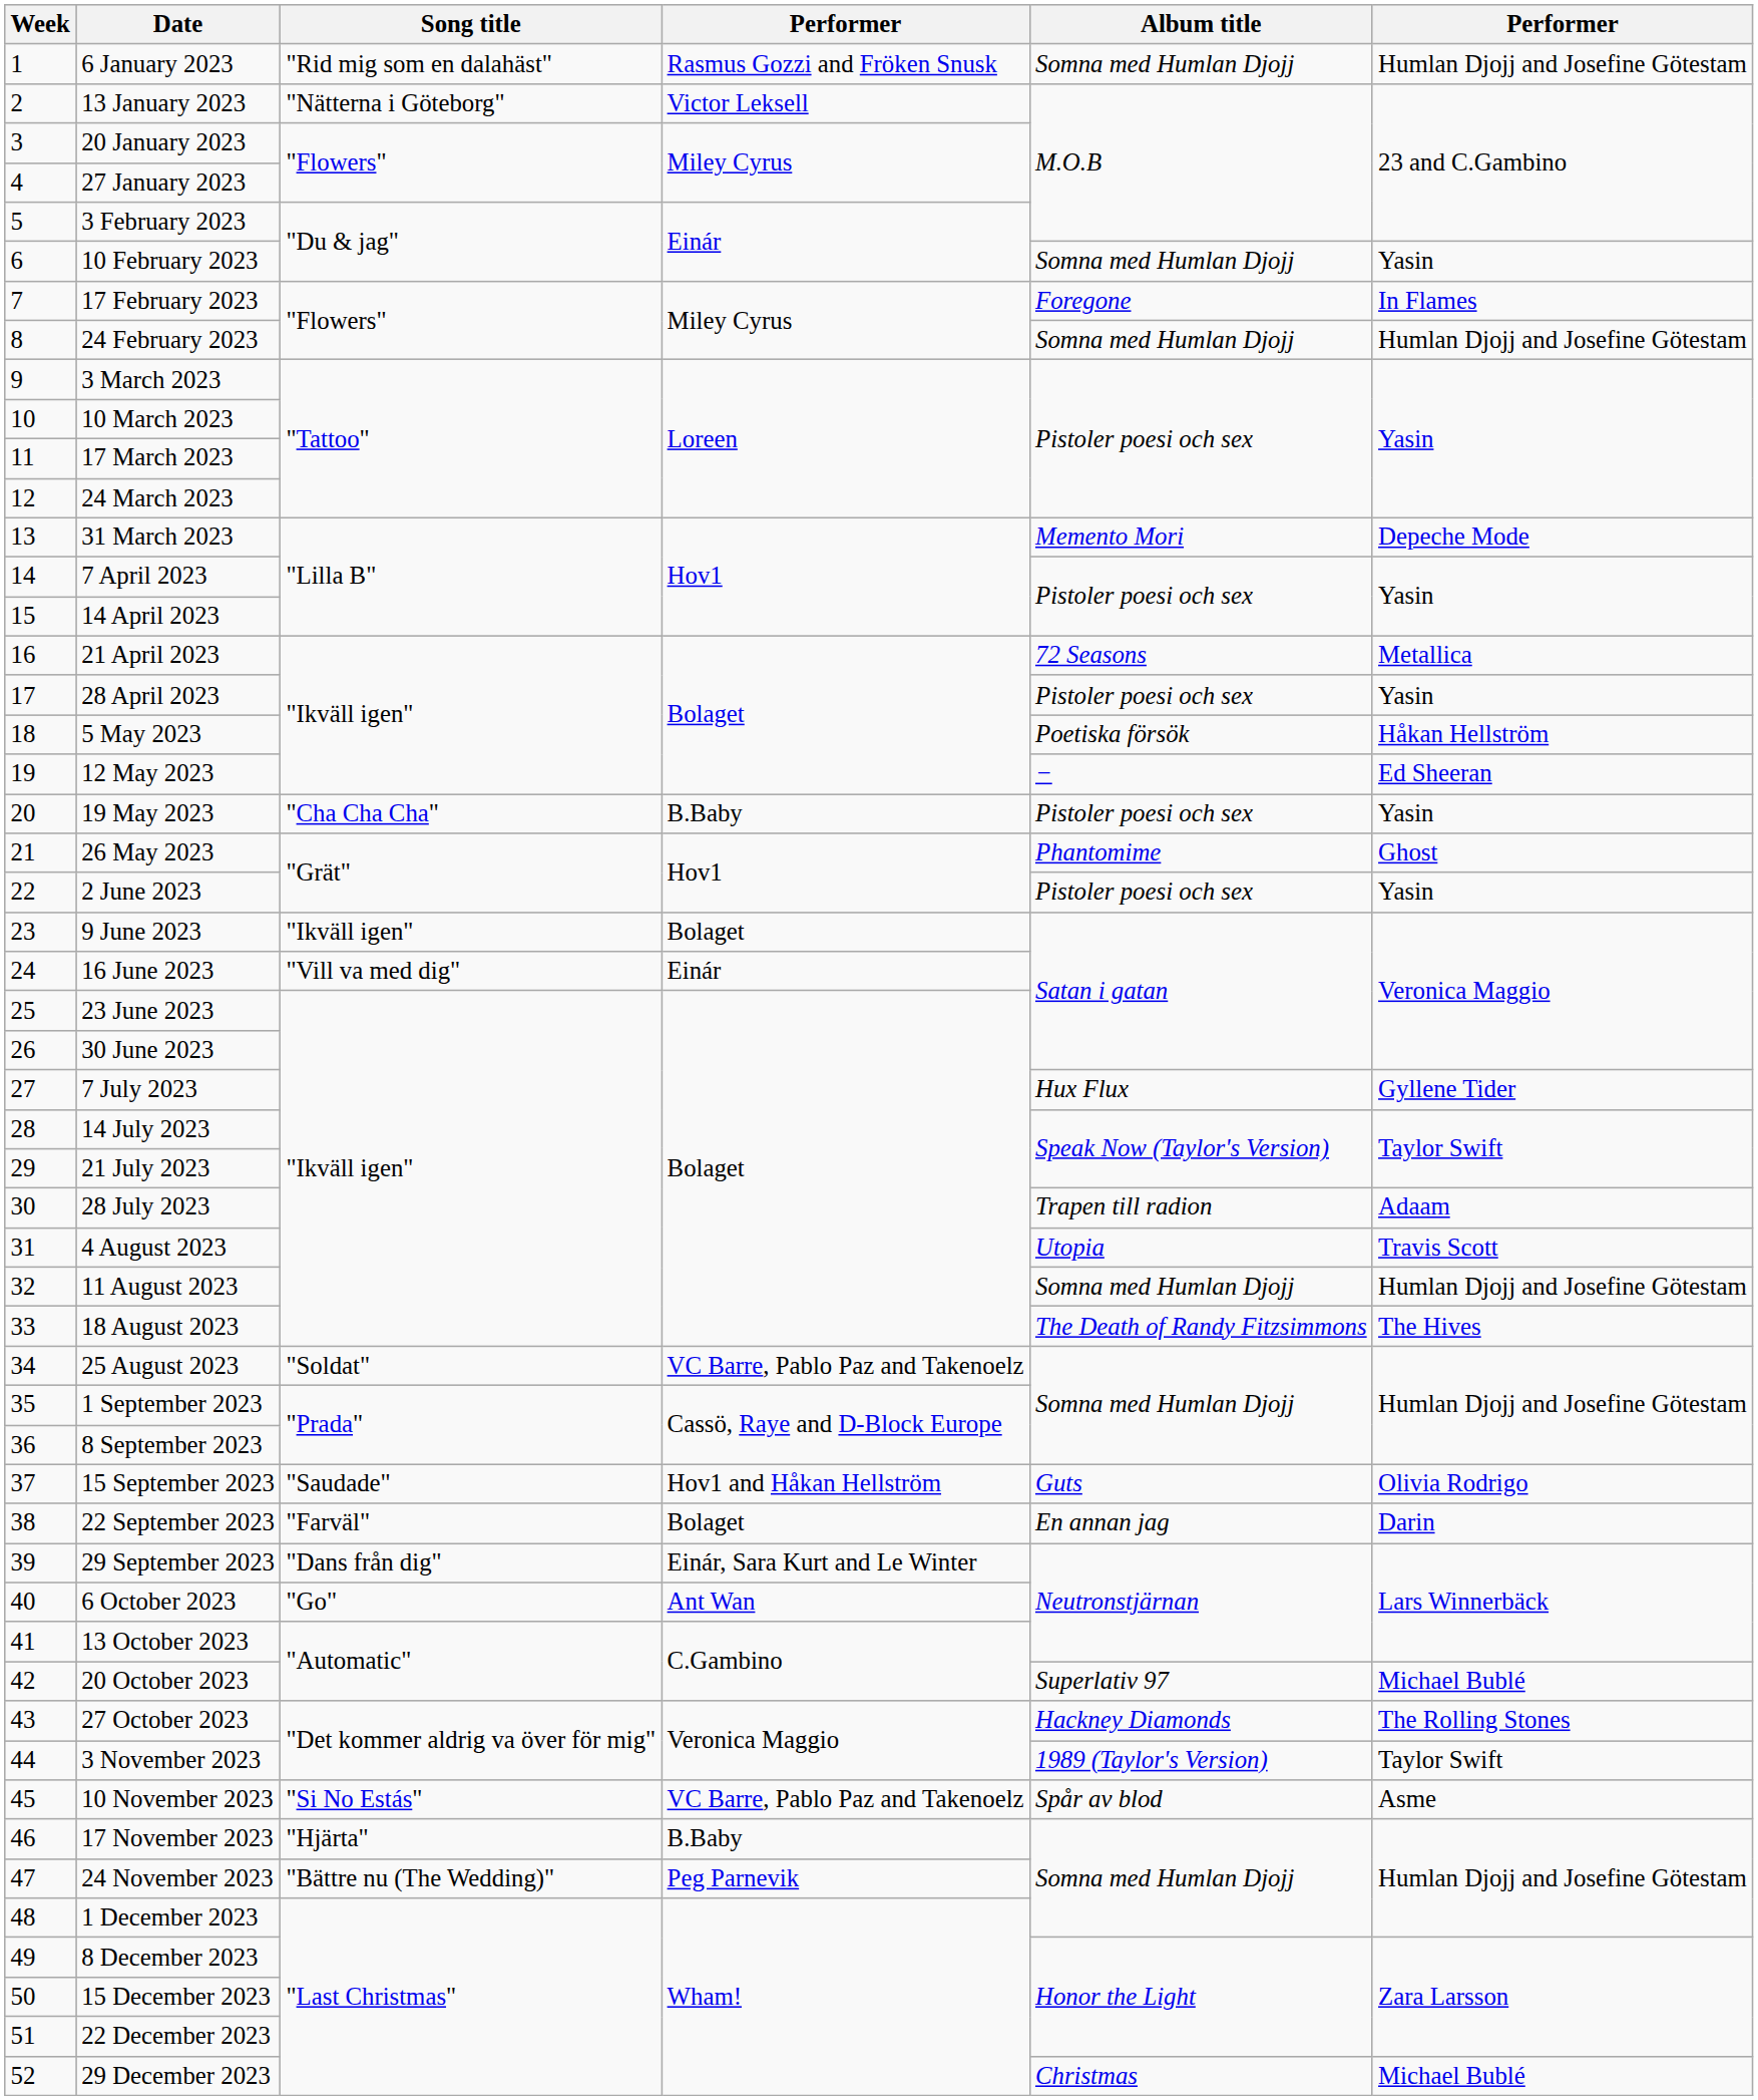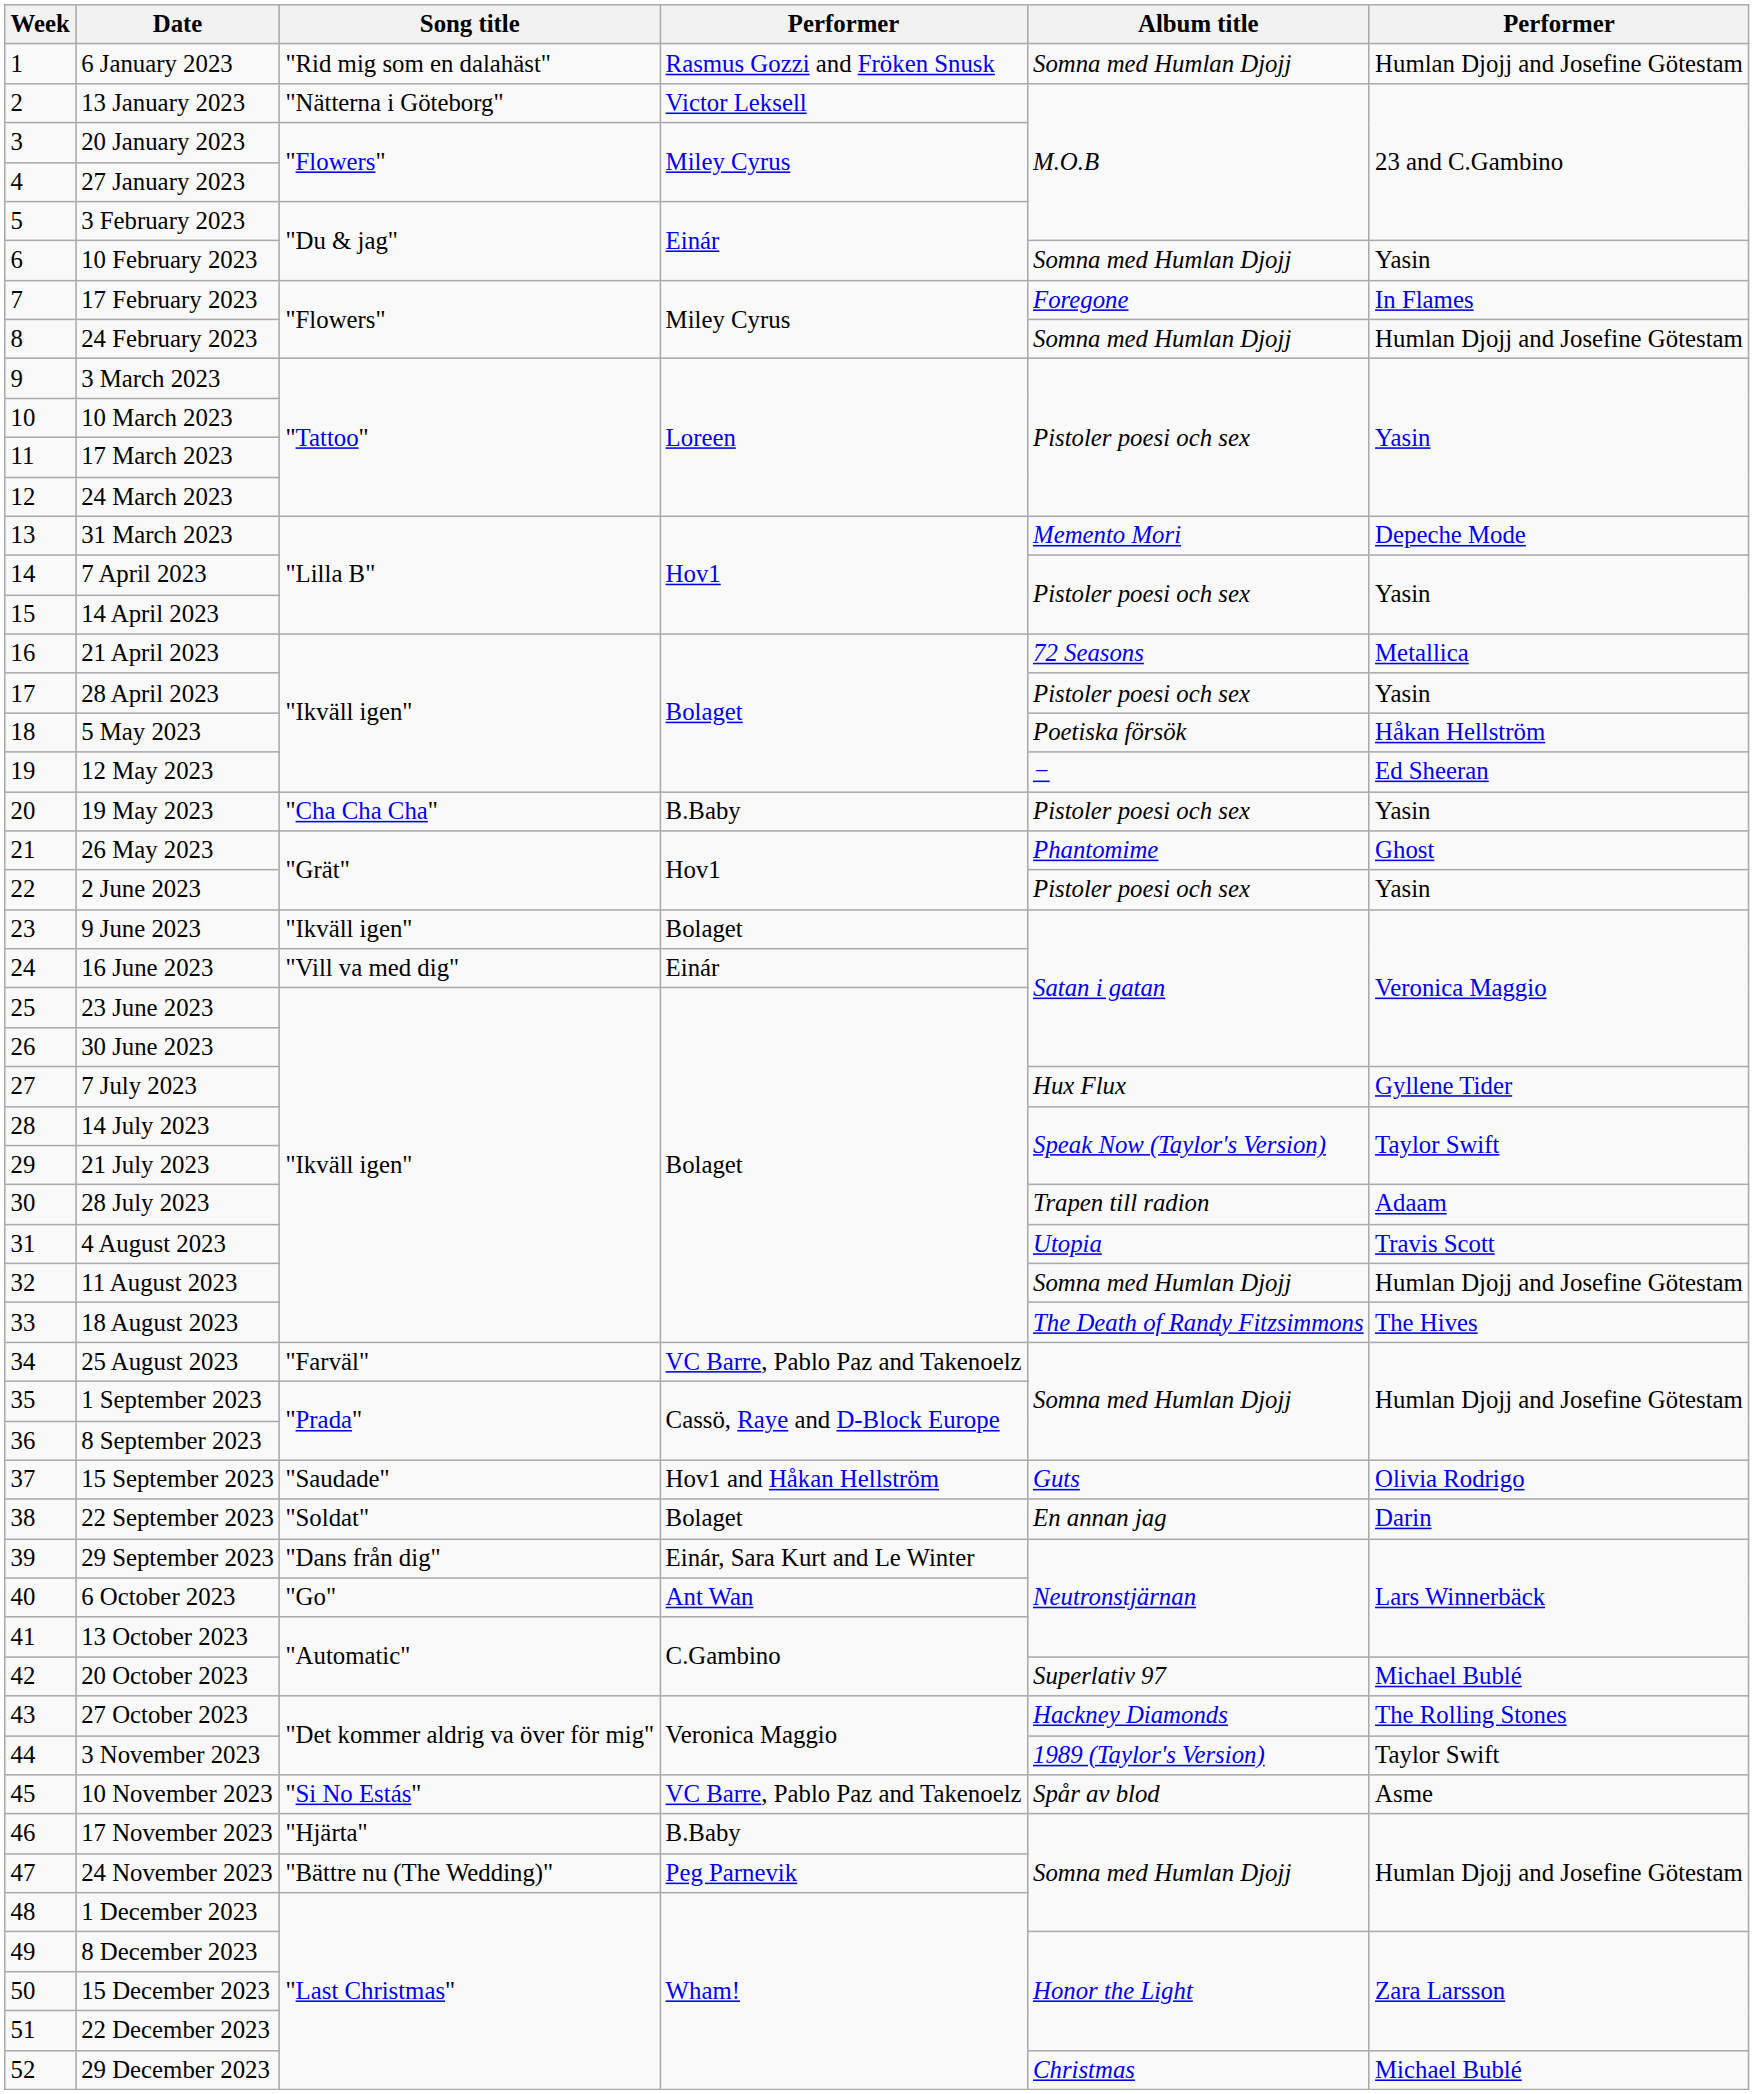 <table class="wikitable">
 <tr>
 <th>Week</th>
 <th>Date</th>
 <th>Song title</th>
 <th>Performer</th>
 <th>Album title</th>
 <th>Performer</th>
 </tr>
 <tr>
 <td>1</td>
 <td>6 January 2023</td>
 <td>"Rid mig som en dalahäst"</td>
 <td><a href='#'>Rasmus Gozzi</a> and <a href='#'>Fröken Snusk</a></td>
 <td><em>Somna med Humlan Djojj</em></td>
 <td>Humlan Djojj and Josefine Götestam</td>
 </tr>
 <tr>
 <td>2</td>
 <td>13 January 2023</td>
 <td>"Nätterna i Göteborg"</td>
 <td><a href='#'>Victor Leksell</a></td>
 <td rowspan="4"><em>M.O.B</em></td>
 <td rowspan="4">23 and C.Gambino</td>
 </tr>
 <tr>
 <td>3</td>
 <td>20 January 2023</td>
 <td rowspan="2">"<a href='#'>Flowers</a>"</td>
 <td rowspan="2"><a href='#'>Miley Cyrus</a></td>
 </tr>
 <tr>
 <td>4</td>
 <td>27 January 2023</td>
 </tr>
 <tr>
 <td>5</td>
 <td>3 February 2023</td>
 <td rowspan="2">"Du & jag"</td>
 <td rowspan="2"><a href='#'>Einár</a></td>
 </tr>
 <tr>
 <td>6</td>
 <td>10 February 2023</td>
 <td><em>Somna med Humlan Djojj</em></td>
 <td>Yasin</td>
 </tr>
 <tr>
 <td>7</td>
 <td>17 February 2023</td>
 <td rowspan="2">"Flowers"</td>
 <td rowspan="2">Miley Cyrus</td>
 <td><em><a href='#'>Foregone</a></em></td>
 <td><a href='#'>In Flames</a></td>
 </tr>
 <tr>
 <td>8</td>
 <td>24 February 2023</td>
 <td><em>Somna med Humlan Djojj</em></td>
 <td>Humlan Djojj and Josefine Götestam</td>
 </tr>
 <tr>
 <td>9</td>
 <td>3 March 2023</td>
 <td rowspan="4">"<a href='#'>Tattoo</a>"</td>
 <td rowspan="4"><a href='#'>Loreen</a></td>
 <td rowspan="4"><em>Pistoler poesi och sex</em></td>
 <td rowspan="4"><a href='#'>Yasin</a></td>
 </tr>
 <tr>
 <td>10</td>
 <td>10 March 2023</td>
 </tr>
 <tr>
 <td>11</td>
 <td>17 March 2023</td>
 </tr>
 <tr>
 <td>12</td>
 <td>24 March 2023</td>
 </tr>
 <tr>
 <td>13</td>
 <td>31 March 2023</td>
 <td rowspan="3">"Lilla B"</td>
 <td rowspan="3"><a href='#'>Hov1</a></td>
 <td><em><a href='#'>Memento Mori</a></em></td>
 <td><a href='#'>Depeche Mode</a></td>
 </tr>
 <tr>
 <td>14</td>
 <td>7 April 2023</td>
 <td rowspan="2"><em>Pistoler poesi och sex</em></td>
 <td rowspan="2">Yasin</td>
 </tr>
 <tr>
 <td>15</td>
 <td>14 April 2023</td>
 </tr>
 <tr>
 <td>16</td>
 <td>21 April 2023</td>
 <td rowspan="4">"Ikväll igen"</td>
 <td rowspan="4"><a href='#'>Bolaget</a></td>
 <td><em><a href='#'>72 Seasons</a></em></td>
 <td><a href='#'>Metallica</a></td>
 </tr>
 <tr>
 <td>17</td>
 <td>28 April 2023</td>
 <td><em>Pistoler poesi och sex</em></td>
 <td>Yasin</td>
 </tr>
 <tr>
 <td>18</td>
 <td>5 May 2023</td>
 <td><em>Poetiska försök</em></td>
 <td><a href='#'>Håkan Hellström</a></td>
 </tr>
 <tr>
 <td>19</td>
 <td>12 May 2023</td>
 <td><em><a href='#'>−</a></em></td>
 <td><a href='#'>Ed Sheeran</a></td>
 </tr>
 <tr>
 <td>20</td>
 <td>19 May 2023</td>
 <td>"<a href='#'>Cha Cha Cha</a>"</td>
 <td>B.Baby</td>
 <td><em>Pistoler poesi och sex</em></td>
 <td>Yasin</td>
 </tr>
 <tr>
 <td>21</td>
 <td>26 May 2023</td>
 <td rowspan="2">"Grät"</td>
 <td rowspan="2">Hov1</td>
 <td><em><a href='#'>Phantomime</a></em></td>
 <td><a href='#'>Ghost</a></td>
 </tr>
 <tr>
 <td>22</td>
 <td>2 June 2023</td>
 <td><em>Pistoler poesi och sex</em></td>
 <td>Yasin</td>
 </tr>
 <tr>
 <td>23</td>
 <td>9 June 2023</td>
 <td>"Ikväll igen"</td>
 <td>Bolaget</td>
 <td rowspan="4"><em><a href='#'>Satan i gatan</a></em></td>
 <td rowspan="4"><a href='#'>Veronica Maggio</a></td>
 </tr>
 <tr>
 <td>24</td>
 <td>16 June 2023</td>
 <td>"Vill va med dig"</td>
 <td>Einár</td>
 </tr>
 <tr>
 <td>25</td>
 <td>23 June 2023</td>
 <td rowspan="9">"Ikväll igen"</td>
 <td rowspan="9">Bolaget</td>
 </tr>
 <tr>
 <td>26</td>
 <td>30 June 2023</td>
 </tr>
 <tr>
 <td>27</td>
 <td>7 July 2023</td>
 <td><em>Hux Flux</em></td>
 <td><a href='#'>Gyllene Tider</a></td>
 </tr>
 <tr>
 <td>28</td>
 <td>14 July 2023</td>
 <td rowspan="2"><em><a href='#'>Speak Now (Taylor's Version)</a></em></td>
 <td rowspan="2"><a href='#'>Taylor Swift</a></td>
 </tr>
 <tr>
 <td>29</td>
 <td>21 July 2023</td>
 </tr>
 <tr>
 <td>30</td>
 <td>28 July 2023</td>
 <td><em>Trapen till radion</em></td>
 <td><a href='#'>Adaam</a></td>
 </tr>
 <tr>
 <td>31</td>
 <td>4 August 2023</td>
 <td><em><a href='#'>Utopia</a></em></td>
 <td><a href='#'>Travis Scott</a></td>
 </tr>
 <tr>
 <td>32</td>
 <td>11 August 2023</td>
 <td><em>Somna med Humlan Djojj</em></td>
 <td>Humlan Djojj and Josefine Götestam</td>
 </tr>
 <tr>
 <td>33</td>
 <td>18 August 2023</td>
 <td><em><a href='#'>The Death of Randy Fitzsimmons</a></em></td>
 <td><a href='#'>The Hives</a></td>
 </tr>
 <tr>
 <td>34</td>
 <td>25 August 2023</td>
-<td>"Soldat"</td>
+<td>"Farväl"</td>
 <td><a href='#'>VC Barre</a>, Pablo Paz and Takenoelz</td>
 <td rowspan="3"><em>Somna med Humlan Djojj</em></td>
 <td rowspan="3">Humlan Djojj and Josefine Götestam</td>
 </tr>
 <tr>
 <td>35</td>
 <td>1 September 2023</td>
 <td rowspan="2">"<a href='#'>Prada</a>"</td>
 <td rowspan="2">Cassö, <a href='#'>Raye</a> and <a href='#'>D-Block Europe</a></td>
 </tr>
 <tr>
 <td>36</td>
 <td>8 September 2023</td>
 </tr>
 <tr>
 <td>37</td>
 <td>15 September 2023</td>
 <td>"Saudade"</td>
 <td>Hov1 and <a href='#'>Håkan Hellström</a></td>
 <td><em><a href='#'>Guts</a></em></td>
 <td><a href='#'>Olivia Rodrigo</a></td>
 </tr>
 <tr>
 <td>38</td>
 <td>22 September 2023</td>
-<td>"Farväl"</td>
+<td>"Soldat"</td>
 <td>Bolaget</td>
 <td><em>En annan jag</em></td>
 <td><a href='#'>Darin</a></td>
 </tr>
 <tr>
 <td>39</td>
 <td>29 September 2023</td>
 <td>"Dans från dig"</td>
 <td>Einár, Sara Kurt and Le Winter</td>
 <td rowspan="3"><em><a href='#'>Neutronstjärnan</a></em></td>
 <td rowspan="3"><a href='#'>Lars Winnerbäck</a></td>
 </tr>
 <tr>
 <td>40</td>
 <td>6 October 2023</td>
 <td>"Go"</td>
 <td><a href='#'>Ant Wan</a></td>
 </tr>
 <tr>
 <td>41</td>
 <td>13 October 2023</td>
 <td rowspan="2">"Automatic"</td>
 <td rowspan="2">C.Gambino</td>
 </tr>
 <tr>
 <td>42</td>
 <td>20 October 2023</td>
 <td><em>Superlativ 97</em></td>
 <td><a href='#'>Michael Bublé</a></td>
 </tr>
 <tr>
 <td>43</td>
 <td>27 October 2023</td>
 <td rowspan="2">"Det kommer aldrig va över för mig"</td>
 <td rowspan="2">Veronica Maggio</td>
 <td><em><a href='#'>Hackney Diamonds</a></em></td>
 <td><a href='#'>The Rolling Stones</a></td>
 </tr>
 <tr>
 <td>44</td>
 <td>3 November 2023</td>
 <td><em><a href='#'>1989 (Taylor's Version)</a></em></td>
 <td>Taylor Swift</td>
 </tr>
 <tr>
 <td>45</td>
 <td>10 November 2023</td>
 <td>"<a href='#'>Si No Estás</a>"</td>
 <td><a href='#'>VC Barre</a>, Pablo Paz and Takenoelz</td>
 <td><em>Spår av blod</em></td>
 <td>Asme</td>
 </tr>
 <tr>
 <td>46</td>
 <td>17 November 2023</td>
 <td>"Hjärta"</td>
 <td>B.Baby</td>
 <td rowspan="3"><em>Somna med Humlan Djojj</em></td>
 <td rowspan="3">Humlan Djojj and Josefine Götestam</td>
 </tr>
 <tr>
 <td>47</td>
 <td>24 November 2023</td>
 <td>"Bättre nu (The Wedding)"</td>
 <td><a href='#'>Peg Parnevik</a></td>
 </tr>
 <tr>
 <td>48</td>
 <td>1 December 2023</td>
 <td rowspan="5">"<a href='#'>Last Christmas</a>"</td>
 <td rowspan="5"><a href='#'>Wham!</a></td>
 </tr>
 <tr>
 <td>49</td>
 <td>8 December 2023</td>
 <td rowspan="3"><em><a href='#'>Honor the Light</a></em></td>
 <td rowspan="3"><a href='#'>Zara Larsson</a></td>
 </tr>
 <tr>
 <td>50</td>
 <td>15 December 2023</td>
 </tr>
 <tr>
 <td>51</td>
 <td>22 December 2023</td>
 </tr>
 <tr>
 <td>52</td>
 <td>29 December 2023</td>
 <td><em><a href='#'>Christmas</a></em></td>
 <td><a href='#'>Michael Bublé</a></td>
 </tr>
 </table>
